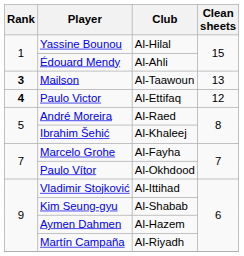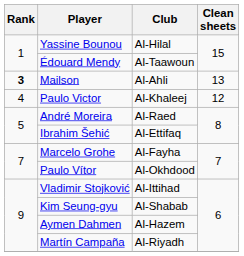 <table class="wikitable" style="text-align:center">
 <tr>
 <th>Rank</th>
 <th>Player</th>
 <th>Club</th>
 <th>Clean<br>sheets</th>
 </tr>
 <tr>
 <td rowspan=2>1</td>
 <td align="left"> <a href='#'>Yassine Bounou</a></td>
 <td align="left">Al-Hilal</td>
 <td rowspan=2>15</td>
 </tr>
 <tr>
 <td align="left"> <a href='#'>Édouard Mendy</a></td>
-<td align="left">Al-Ahli</td>
+<td align="left">Al-Taawoun</td>
 </tr>
 <tr>
 <td><strong>3</strong></td>
 <td align="left"> <a href='#'>Mailson</a></td>
-<td align="left">Al-Taawoun</td>
+<td align="left">Al-Ahli</td>
 <td>13</td>
 </tr>
 <tr>
-<td><strong>4</strong></td>
+<td>4</td>
 <td align="left"> <a href='#'>Paulo Victor</a></td>
-<td align="left">Al-Ettifaq</td>
+<td align="left">Al-Khaleej</td>
 <td>12</td>
 </tr>
 <tr>
 <td rowspan=2>5</td>
 <td align="left"> <a href='#'>André Moreira</a></td>
 <td align="left">Al-Raed</td>
 <td rowspan=2>8</td>
 </tr>
 <tr>
 <td align="left"> <a href='#'>Ibrahim Šehić</a></td>
-<td align="left">Al-Khaleej</td>
+<td align="left">Al-Ettifaq</td>
 </tr>
 <tr>
 <td rowspan=2>7</td>
 <td align="left"> <a href='#'>Marcelo Grohe</a></td>
 <td align="left">Al-Fayha</td>
 <td rowspan=2>7</td>
 </tr>
 <tr>
 <td align="left"> <a href='#'>Paulo Vítor</a></td>
 <td align="left">Al-Okhdood</td>
 </tr>
 <tr>
 <td rowspan=4>9</td>
 <td align="left"> <a href='#'>Vladimir Stojković</a></td>
 <td align="left">Al-Ittihad</td>
 <td rowspan=4>6</td>
 </tr>
 <tr>
 <td align="left"> <a href='#'>Kim Seung-gyu</a></td>
 <td align="left">Al-Shabab</td>
 </tr>
 <tr>
 <td align="left"> <a href='#'>Aymen Dahmen</a></td>
 <td align="left">Al-Hazem</td>
 </tr>
 <tr>
 <td align="left"> <a href='#'>Martín Campaña</a></td>
 <td align="left">Al-Riyadh</td>
 </tr>
 <tr>
 </tr>
 <tr>
 </tr>
 </table>
